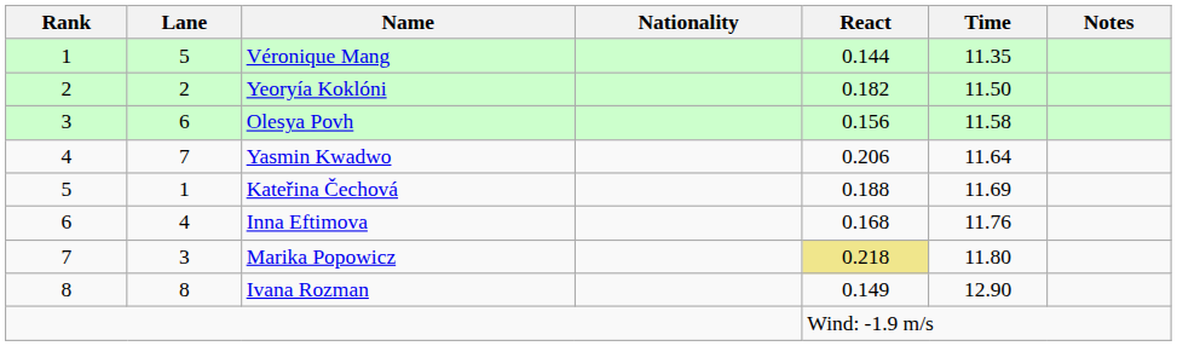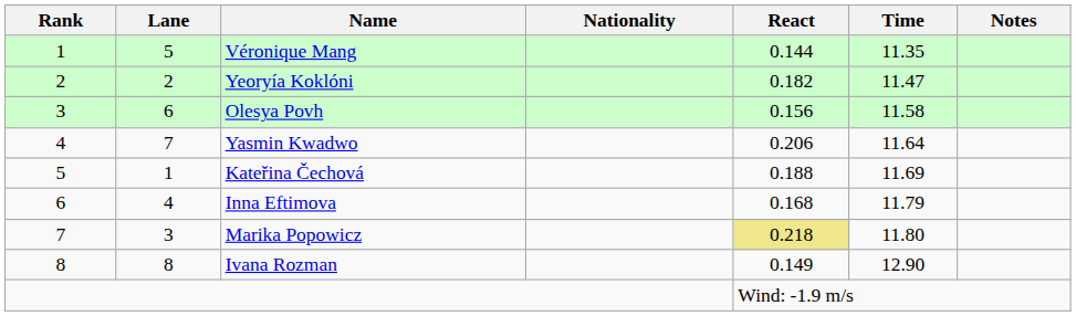 <table class="wikitable sortable" style="text-align:center;width: 70%">
 <tr>
 <th>Rank</th>
 <th>Lane</th>
 <th>Name</th>
 <th>Nationality</th>
 <th>React</th>
 <th>Time</th>
 <th>Notes</th>
 </tr>
 <tr bgcolor=ccffcc>
 <td>1</td>
 <td>5</td>
 <td align="left"><a href='#'>Véronique Mang</a></td>
 <td align=left></td>
 <td>0.144</td>
 <td>11.35</td>
 <td></td>
 </tr>
 <tr bgcolor=ccffcc>
 <td>2</td>
 <td>2</td>
 <td align="left"><a href='#'>Yeoryía Koklóni</a></td>
 <td align=left></td>
 <td>0.182</td>
-<td>11.50</td>
+<td>11.47</td>
 <td></td>
 </tr>
 <tr bgcolor=ccffcc>
 <td>3</td>
 <td>6</td>
 <td align="left"><a href='#'>Olesya Povh</a></td>
 <td align=left></td>
 <td>0.156</td>
 <td>11.58</td>
 <td></td>
 </tr>
 <tr>
 <td>4</td>
 <td>7</td>
 <td align="left"><a href='#'>Yasmin Kwadwo</a></td>
 <td align=left></td>
 <td>0.206</td>
 <td>11.64</td>
 <td></td>
 </tr>
 <tr>
 <td>5</td>
 <td>1</td>
 <td align="left"><a href='#'>Kateřina Čechová</a></td>
 <td align=left></td>
 <td>0.188</td>
 <td>11.69</td>
 <td></td>
 </tr>
 <tr>
 <td>6</td>
 <td>4</td>
 <td align="left"><a href='#'>Inna Eftimova</a></td>
 <td align=left></td>
 <td>0.168</td>
-<td>11.76</td>
+<td>11.79</td>
 <td></td>
 </tr>
 <tr>
 <td>7</td>
 <td>3</td>
 <td align="left"><a href='#'>Marika Popowicz</a></td>
 <td align=left></td>
 <td style="background: khaki;">0.218</td>
 <td>11.80</td>
 <td></td>
 </tr>
 <tr>
 <td>8</td>
 <td>8</td>
 <td align="left"><a href='#'>Ivana Rozman</a></td>
 <td align=left></td>
 <td>0.149</td>
 <td>12.90</td>
 <td></td>
 </tr>
 <tr>
 <td colspan=4></td>
 <td colspan=3 align=left>Wind: -1.9 m/s</td>
 </tr>
 </table>
